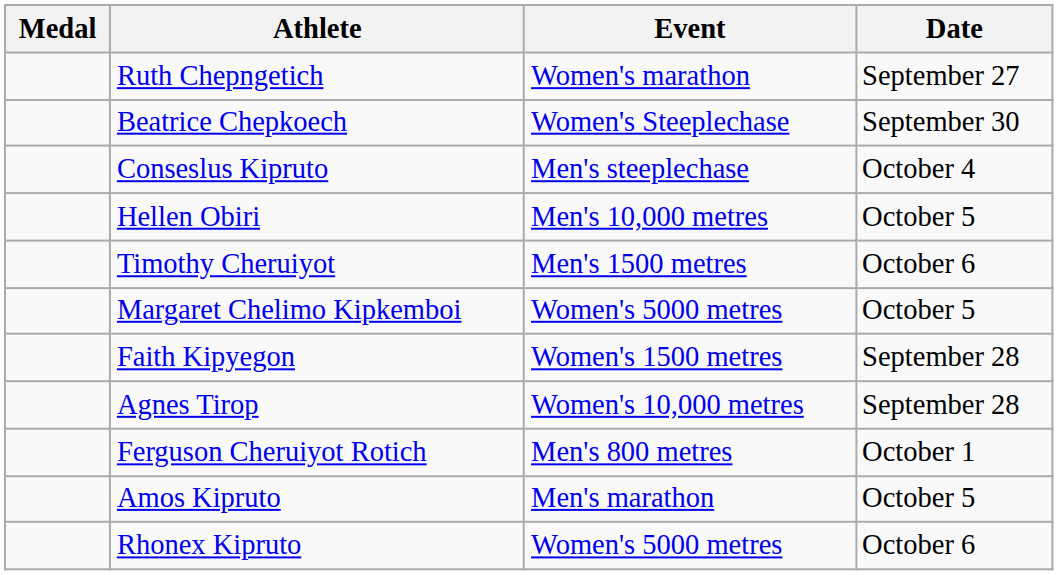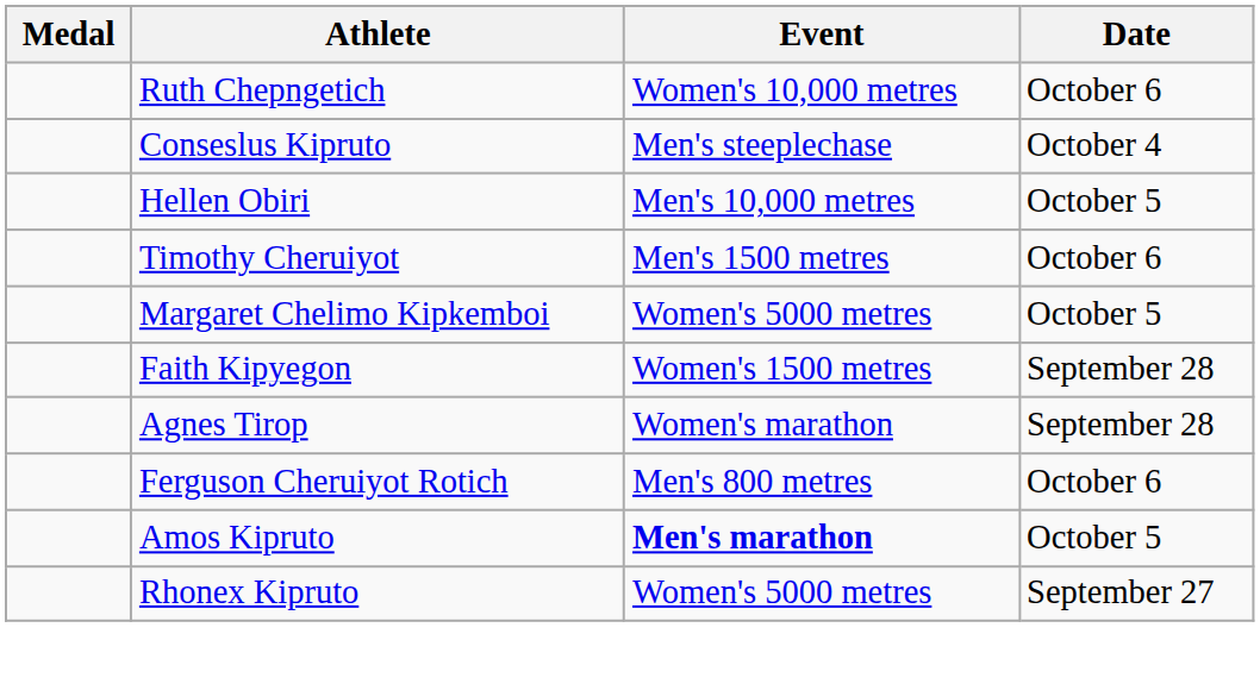 <table class="wikitable" style="font-size:90%" width=60%>
 <tr>
 <th>Medal</th>
 <th>Athlete</th>
 <th>Event</th>
 <th>Date</th>
 </tr>
 <tr>
 <td></td>
 <td><a href='#'>Ruth Chepngetich</a></td>
-<td><a href='#'>Women's marathon</a></td>
-<td>September 27</td>
-</tr>
-<tr>
-<td></td>
-<td><a href='#'>Beatrice Chepkoech</a></td>
-<td><a href='#'>Women's Steeplechase</a></td>
-<td>September 30</td>
+<td><a href='#'>Women's 10,000 metres</a></td>
+<td>October 6</td>
 </tr>
 <tr>
 <td></td>
 <td><a href='#'>Conseslus Kipruto</a></td>
 <td><a href='#'>Men's steeplechase</a></td>
 <td>October 4</td>
 </tr>
 <tr>
 <td></td>
 <td><a href='#'>Hellen Obiri</a></td>
 <td><a href='#'>Men's 10,000 metres</a></td>
 <td>October 5</td>
 </tr>
 <tr>
 <td></td>
 <td><a href='#'>Timothy Cheruiyot</a></td>
 <td><a href='#'>Men's 1500 metres</a></td>
 <td>October 6</td>
 </tr>
 <tr>
 <td></td>
 <td><a href='#'>Margaret Chelimo Kipkemboi</a></td>
 <td><a href='#'> Women's 5000 metres</a></td>
 <td>October 5</td>
 </tr>
 <tr>
 <td></td>
 <td><a href='#'>Faith Kipyegon</a></td>
 <td><a href='#'>Women's 1500 metres</a></td>
 <td>September 28</td>
 </tr>
 <tr>
 <td></td>
 <td><a href='#'>Agnes Tirop</a></td>
-<td><a href='#'>Women's 10,000 metres</a></td>
+<td><a href='#'>Women's marathon</a></td>
 <td>September 28</td>
 </tr>
 <tr>
 <td></td>
 <td><a href='#'>Ferguson Cheruiyot Rotich</a></td>
 <td><a href='#'>Men's 800 metres</a></td>
-<td>October 1</td>
+<td>October 6</td>
 </tr>
 <tr>
 <td></td>
 <td><a href='#'>Amos Kipruto</a></td>
-<td><a href='#'>Men's marathon</a></td>
+<td><strong><a href='#'>Men's marathon</a></strong></td>
 <td>October 5</td>
 </tr>
 <tr>
 <td></td>
 <td><a href='#'>Rhonex Kipruto</a></td>
 <td><a href='#'>Women's 5000 metres</a></td>
-<td>October 6</td>
+<td>September 27</td>
 </tr>
 </table>
